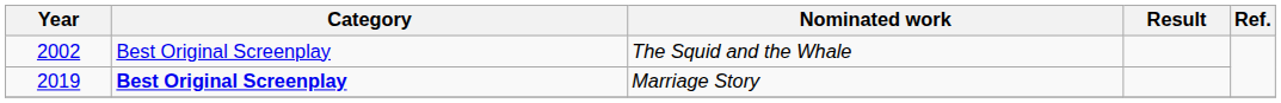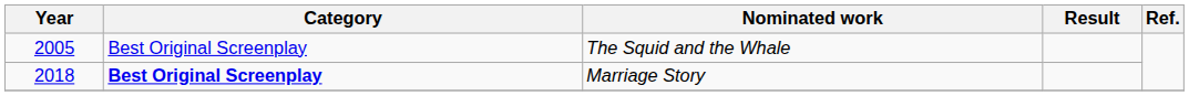 <table class=wikitable>
 <tr>
 <th scope="col" style="width:5em;">Year</th>
 <th scope="col" style="width:26em;">Category</th>
 <th scope="col" style="width:25em;">Nominated work</th>
 <th scope="col" style="width:5em;">Result</th>
 <th>Ref.</th>
 </tr>
 <tr>
-<td style="text-align:center;"><a href='#'>2002</a></td>
+<td style="text-align:center;"><a href='#'>2005</a></td>
 <td><a href='#'>Best Original Screenplay</a></td>
 <td><em>The Squid and the Whale</em></td>
 <td></td>
 <td rowspan=2></td>
 </tr>
 <tr>
-<td style="text-align:center;"><a href='#'>2019</a></td>
+<td style="text-align:center;"><a href='#'>2018</a></td>
 <td><strong><a href='#'>Best Original Screenplay</a></strong></td>
 <td><em>Marriage Story</em></td>
 <td></td>
 </tr>
 <tr>
 </tr>
 </table>
